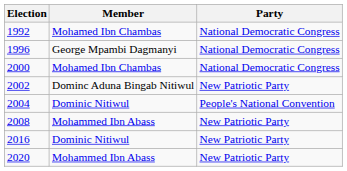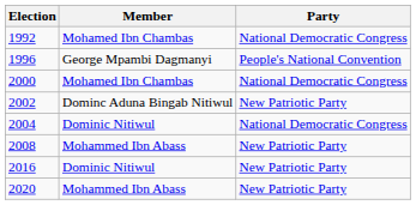 <table class="wikitable">
 <tr>
 <th>Election</th>
 <th>Member</th>
 <th>Party</th>
 </tr>
 <tr>
 <td><a href='#'>1992</a></td>
 <td><a href='#'>Mohamed Ibn Chambas</a></td>
 <td><a href='#'>National Democratic Congress</a></td>
 </tr>
 <tr>
 <td><a href='#'>1996</a></td>
 <td>George Mpambi Dagmanyi</td>
-<td><a href='#'>National Democratic Congress</a></td>
+<td><a href='#'>People's National Convention</a></td>
 </tr>
 <tr>
 <td><a href='#'>2000</a></td>
 <td><a href='#'>Mohamed Ibn Chambas</a></td>
 <td><a href='#'>National Democratic Congress</a></td>
 </tr>
 <tr>
 <td><a href='#'>2002</a></td>
 <td>Dominc Aduna Bingab Nitiwul</td>
 <td><a href='#'>New Patriotic Party</a></td>
 </tr>
 <tr>
 <td><a href='#'>2004</a></td>
 <td><a href='#'>Dominic Nitiwul</a></td>
-<td><a href='#'>People's National Convention</a></td>
+<td><a href='#'>National Democratic Congress</a></td>
 </tr>
 <tr>
 <td><a href='#'>2008</a></td>
 <td><a href='#'>Mohammed Ibn Abass</a></td>
 <td><a href='#'>New Patriotic Party</a></td>
 </tr>
 <tr>
 <td><a href='#'>2016</a></td>
 <td><a href='#'>Dominic Nitiwul</a></td>
 <td><a href='#'>New Patriotic Party</a></td>
 </tr>
 <tr>
 <td><a href='#'>2020</a></td>
 <td><a href='#'>Mohammed Ibn Abass</a></td>
 <td><a href='#'>New Patriotic Party</a></td>
 </tr>
 </table>
